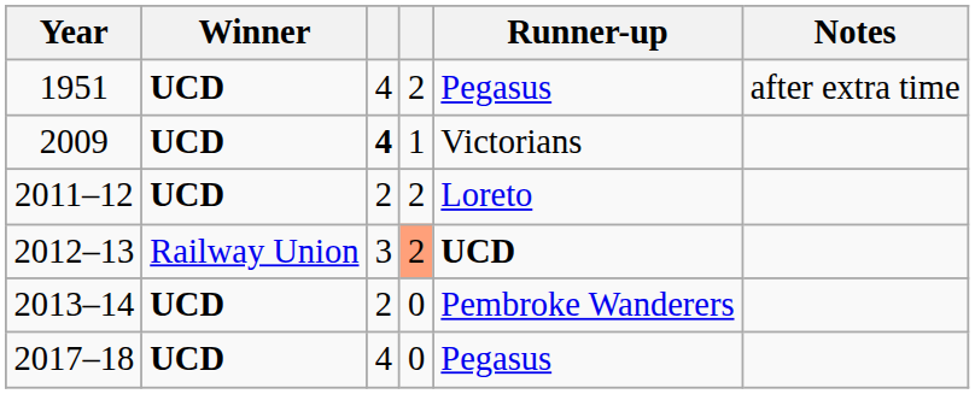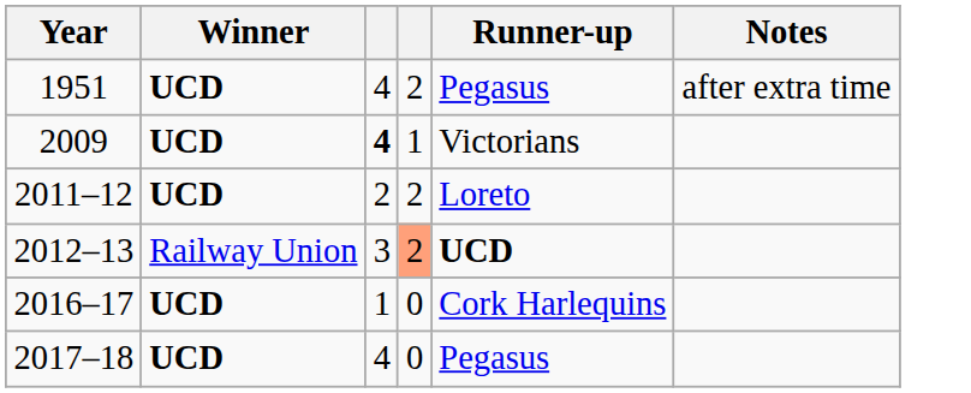 <table class="wikitable">
 <tr>
 <th>Year</th>
 <th>Winner</th>
 <th></th>
 <th></th>
 <th>Runner-up</th>
 <th>Notes</th>
 </tr>
 <tr>
 <td align="center">1951</td>
 <td><strong>UCD</strong></td>
 <td align="center">4</td>
 <td align="center">2</td>
 <td><a href='#'>Pegasus</a></td>
 <td>after extra time </td>
 </tr>
 <tr>
 <td align="center">2009</td>
 <td><strong>UCD</strong></td>
 <td align="center"><strong>4</strong></td>
 <td align="center">1</td>
 <td>Victorians</td>
 <td></td>
 </tr>
 <tr>
 <td align="center">2011–12</td>
 <td><strong>UCD</strong></td>
 <td align="center">2</td>
 <td align="center">2</td>
 <td><a href='#'>Loreto</a></td>
 <td></td>
 </tr>
 <tr>
 <td align="center">2012–13</td>
 <td><a href='#'>Railway Union</a></td>
 <td align="center">3</td>
 <td align="center" style="background: lightsalmon;">2</td>
 <td><strong>UCD</strong></td>
 <td></td>
 </tr>
 <tr>
-<td align="center">2013–14</td>
+<td align="center">2016–17</td>
 <td><strong>UCD</strong></td>
-<td align="center">2</td>
+<td align="center">1</td>
 <td align="center">0</td>
-<td><a href='#'>Pembroke Wanderers</a></td>
+<td><a href='#'>Cork Harlequins</a></td>
 <td></td>
 </tr>
 <tr>
 <td align="center">2017–18</td>
 <td><strong>UCD</strong></td>
 <td align="center">4</td>
 <td align="center">0</td>
 <td><a href='#'>Pegasus</a></td>
 <td></td>
 </tr>
 </table>
